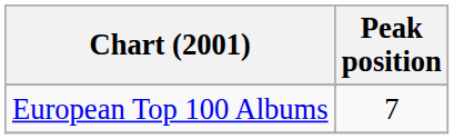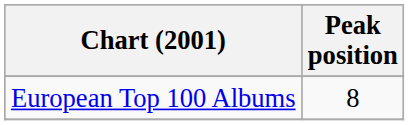 <table class="wikitable sortable">
 <tr>
 <th align="left">Chart (2001)</th>
 <th align="left">Peak<br>position</th>
 </tr>
 <tr>
 </tr>
 <tr>
 </tr>
 <tr>
 </tr>
 <tr>
 </tr>
 <tr>
 </tr>
 <tr>
 </tr>
 <tr>
 <td align="left"><a href='#'>European Top 100 Albums</a></td>
-<td style="text-align:center;">7</td>
+<td style="text-align:center;">8</td>
 </tr>
 <tr>
 </tr>
 <tr>
 </tr>
 <tr>
 </tr>
 <tr>
 </tr>
 <tr>
 </tr>
 <tr>
 </tr>
 <tr>
 </tr>
 <tr>
 </tr>
 <tr>
 </tr>
 <tr>
 </tr>
 <tr>
 </tr>
 <tr>
 </tr>
 <tr>
 </tr>
 </table>
